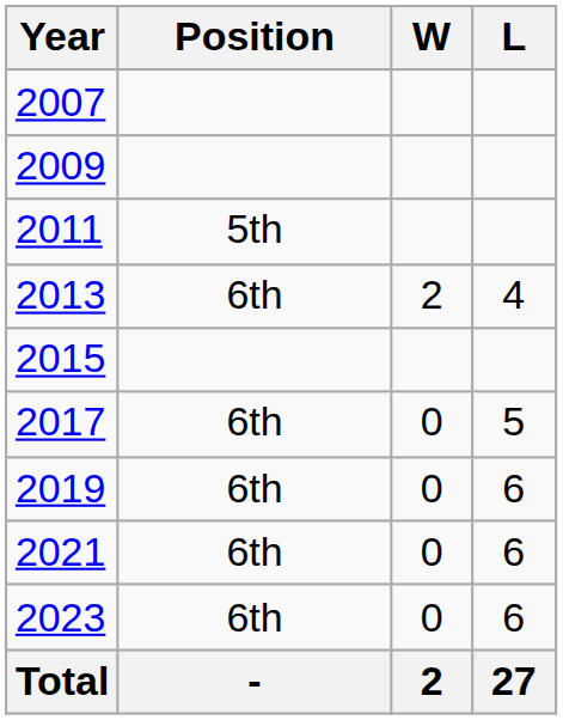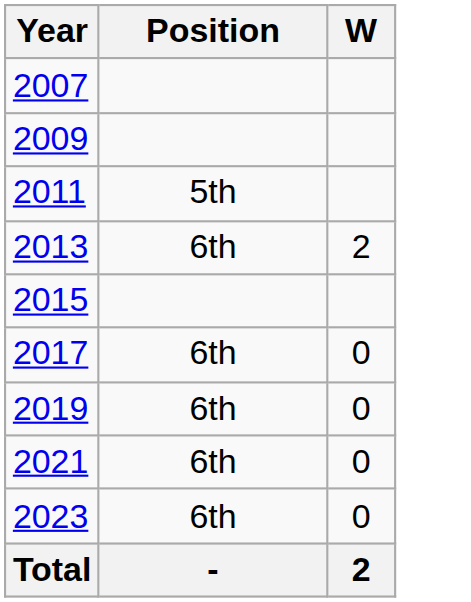 <table class="wikitable" style="text-align: center;">
 <tr>
 <th>Year</th>
 <th width="100">Position</th>
 <th width="25">W</th>
-<th width="25">L</th>
 </tr>
 <tr>
 <td align="left"> <a href='#'>2007</a></td>
-<td></td>
 <td></td>
 <td></td>
 </tr>
 <tr bgcolor=>
 <td align="left"> <a href='#'>2009</a></td>
 <td></td>
 <td></td>
-<td></td>
 </tr>
 <tr>
 <td align="left"> <a href='#'>2011</a></td>
 <td>5th</td>
-<td></td>
 <td></td>
 </tr>
 <tr>
 <td align="left"> <a href='#'>2013</a></td>
 <td>6th</td>
 <td>2</td>
-<td>4</td>
 </tr>
 <tr>
 <td align="left"> <a href='#'>2015</a></td>
-<td></td>
 <td></td>
 <td></td>
 </tr>
 <tr>
 <td align="left"> <a href='#'>2017</a></td>
 <td>6th</td>
 <td>0</td>
-<td>5</td>
 </tr>
 <tr>
 <td align="left"> <a href='#'>2019</a></td>
 <td>6th</td>
 <td>0</td>
-<td>6</td>
 </tr>
 <tr>
 <td align="left"> <a href='#'>2021</a></td>
 <td>6th</td>
 <td>0</td>
-<td>6</td>
 </tr>
 <tr>
 <td align="left"> <a href='#'>2023</a></td>
 <td>6th</td>
 <td>0</td>
-<td>6</td>
 </tr>
 <tr>
 <th>Total</th>
 <th>-</th>
 <th>2</th>
-<th>27</th>
 </tr>
 </table>
